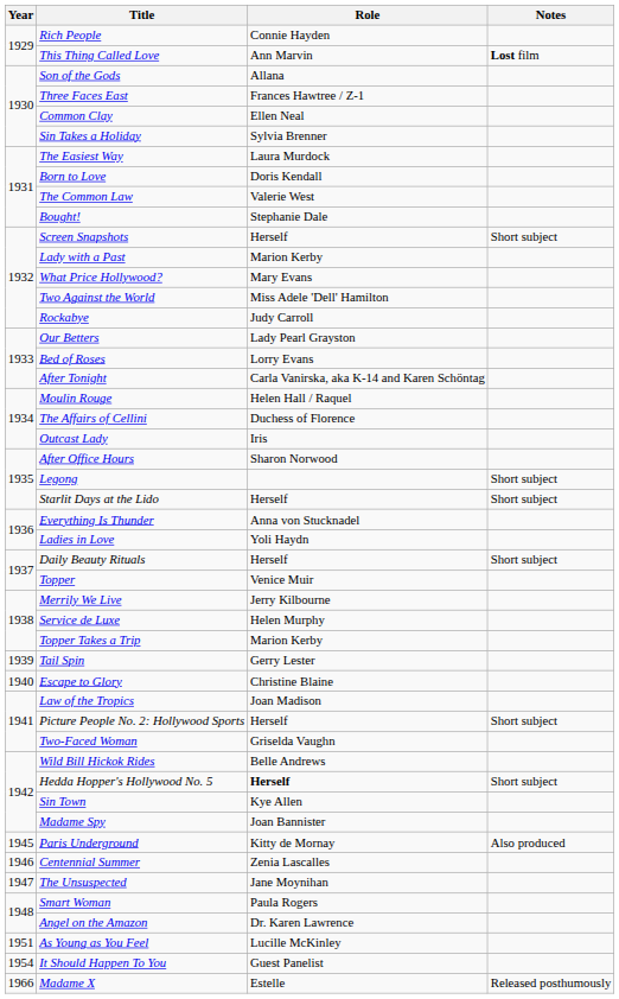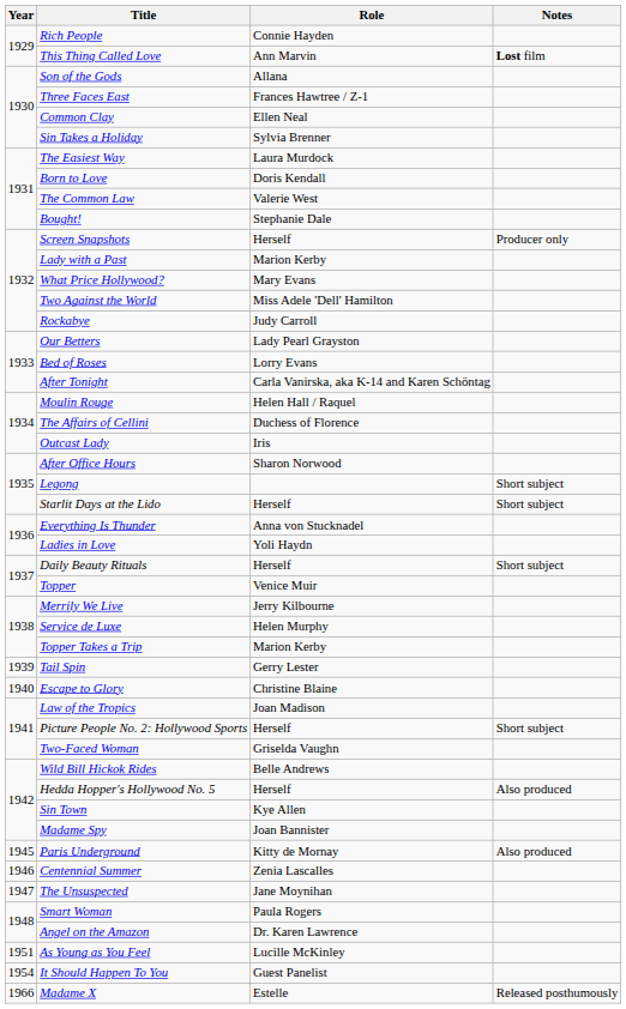 <table class="wikitable sortable">
 <tr>
 <th>Year</th>
 <th>Title</th>
 <th>Role</th>
 <th class="unsortable">Notes</th>
 </tr>
 <tr>
 <td rowspan=2>1929</td>
 <td><em><a href='#'>Rich People</a></em></td>
 <td>Connie Hayden</td>
 <td></td>
 </tr>
 <tr>
 <td><em><a href='#'>This Thing Called Love</a></em></td>
 <td>Ann Marvin</td>
 <td><strong>Lost</strong> film</td>
 </tr>
 <tr>
 <td rowspan=4>1930</td>
 <td><em><a href='#'>Son of the Gods</a></em></td>
 <td>Allana</td>
 <td></td>
 </tr>
 <tr>
 <td><em><a href='#'>Three Faces East</a></em></td>
 <td>Frances Hawtree / Z-1</td>
 <td></td>
 </tr>
 <tr>
 <td><em><a href='#'>Common Clay</a></em></td>
 <td>Ellen Neal</td>
 <td></td>
 </tr>
 <tr>
 <td><em><a href='#'>Sin Takes a Holiday</a></em></td>
 <td>Sylvia Brenner</td>
 <td></td>
 </tr>
 <tr>
 <td rowspan=4>1931</td>
 <td><em><a href='#'>The Easiest Way</a></em></td>
 <td>Laura Murdock</td>
 <td></td>
 </tr>
 <tr>
 <td><em><a href='#'>Born to Love</a></em></td>
 <td>Doris Kendall</td>
 <td></td>
 </tr>
 <tr>
 <td><em><a href='#'>The Common Law</a></em></td>
 <td>Valerie West</td>
 <td></td>
 </tr>
 <tr>
 <td><em><a href='#'>Bought!</a></em></td>
 <td>Stephanie Dale</td>
 <td></td>
 </tr>
 <tr>
 <td rowspan=5>1932</td>
 <td><em><a href='#'>Screen Snapshots</a></em></td>
 <td>Herself</td>
-<td>Short subject</td>
+<td>Producer only</td>
 </tr>
 <tr>
 <td><em><a href='#'>Lady with a Past</a></em></td>
 <td>Marion Kerby</td>
 <td></td>
 </tr>
 <tr>
 <td><em><a href='#'>What Price Hollywood?</a></em></td>
 <td>Mary Evans</td>
 <td></td>
 </tr>
 <tr>
 <td><em><a href='#'>Two Against the World</a></em></td>
 <td>Miss Adele 'Dell' Hamilton</td>
 <td></td>
 </tr>
 <tr>
 <td><em><a href='#'>Rockabye</a></em></td>
 <td>Judy Carroll</td>
 <td></td>
 </tr>
 <tr>
 <td rowspan=3>1933</td>
 <td><em><a href='#'>Our Betters</a></em></td>
 <td>Lady Pearl Grayston</td>
 <td></td>
 </tr>
 <tr>
 <td><em><a href='#'>Bed of Roses</a></em></td>
 <td>Lorry Evans</td>
 <td></td>
 </tr>
 <tr>
 <td><em><a href='#'>After Tonight</a></em></td>
 <td>Carla Vanirska, aka K-14 and Karen Schöntag</td>
 <td></td>
 </tr>
 <tr>
 <td rowspan=3>1934</td>
 <td><em><a href='#'>Moulin Rouge</a></em></td>
 <td>Helen Hall / Raquel</td>
 <td></td>
 </tr>
 <tr>
 <td><em><a href='#'>The Affairs of Cellini</a></em></td>
 <td>Duchess of Florence</td>
 <td></td>
 </tr>
 <tr>
 <td><em><a href='#'>Outcast Lady</a></em></td>
 <td>Iris</td>
 <td></td>
 </tr>
 <tr>
 <td rowspan=3>1935</td>
 <td><em><a href='#'>After Office Hours</a></em></td>
 <td>Sharon Norwood</td>
 <td></td>
 </tr>
 <tr>
 <td><em><a href='#'>Legong</a></em></td>
 <td></td>
 <td>Short subject</td>
 </tr>
 <tr>
 <td><em>Starlit Days at the Lido</em></td>
 <td>Herself</td>
 <td>Short subject</td>
 </tr>
 <tr>
 <td rowspan=2>1936</td>
 <td><em><a href='#'>Everything Is Thunder</a></em></td>
 <td>Anna von Stucknadel</td>
 <td></td>
 </tr>
 <tr>
 <td><em><a href='#'>Ladies in Love</a></em></td>
 <td>Yoli Haydn</td>
 <td></td>
 </tr>
 <tr>
 <td rowspan=2>1937</td>
 <td><em>Daily Beauty Rituals</em></td>
 <td>Herself</td>
 <td>Short subject</td>
 </tr>
 <tr>
 <td><em><a href='#'>Topper</a></em></td>
 <td>Venice Muir</td>
 <td></td>
 </tr>
 <tr>
 <td rowspan=3>1938</td>
 <td><em><a href='#'>Merrily We Live</a></em></td>
 <td>Jerry Kilbourne</td>
 <td></td>
 </tr>
 <tr>
 <td><em><a href='#'>Service de Luxe</a></em></td>
 <td>Helen Murphy</td>
 <td></td>
 </tr>
 <tr>
 <td><em><a href='#'>Topper Takes a Trip</a></em></td>
 <td>Marion Kerby</td>
 <td></td>
 </tr>
 <tr>
 <td>1939</td>
 <td><em><a href='#'>Tail Spin</a></em></td>
 <td>Gerry Lester</td>
 <td></td>
 </tr>
 <tr>
 <td>1940</td>
 <td><em><a href='#'>Escape to Glory</a></em></td>
 <td>Christine Blaine</td>
 <td></td>
 </tr>
 <tr>
 <td rowspan=3>1941</td>
 <td><em><a href='#'>Law of the Tropics</a></em></td>
 <td>Joan Madison</td>
 <td></td>
 </tr>
 <tr>
 <td><em>Picture People No. 2: Hollywood Sports</em></td>
 <td>Herself</td>
 <td>Short subject</td>
 </tr>
 <tr>
 <td><em><a href='#'>Two-Faced Woman</a></em></td>
 <td>Griselda Vaughn</td>
 <td></td>
 </tr>
 <tr>
 <td rowspan=4>1942</td>
 <td><em><a href='#'>Wild Bill Hickok Rides</a></em></td>
 <td>Belle Andrews</td>
 <td></td>
 </tr>
 <tr>
 <td><em>Hedda Hopper's Hollywood No. 5</em></td>
-<td><strong>Herself</strong></td>
-<td>Short subject</td>
+<td>Herself</td>
+<td>Also produced</td>
 </tr>
 <tr>
 <td><em><a href='#'>Sin Town</a></em></td>
 <td>Kye Allen</td>
 <td></td>
 </tr>
 <tr>
 <td><em><a href='#'>Madame Spy</a></em></td>
 <td>Joan Bannister</td>
 <td></td>
 </tr>
 <tr>
 <td>1945</td>
 <td><em><a href='#'>Paris Underground</a></em></td>
 <td>Kitty de Mornay</td>
 <td>Also produced</td>
 </tr>
 <tr>
 <td>1946</td>
 <td><em><a href='#'>Centennial Summer</a></em></td>
 <td>Zenia Lascalles</td>
 <td></td>
 </tr>
 <tr>
 <td>1947</td>
 <td><em><a href='#'>The Unsuspected</a></em></td>
 <td>Jane Moynihan</td>
 <td></td>
 </tr>
 <tr>
 <td rowspan=2>1948</td>
 <td><em><a href='#'>Smart Woman</a></em></td>
 <td>Paula Rogers</td>
 <td></td>
 </tr>
 <tr>
 <td><em><a href='#'>Angel on the Amazon</a></em></td>
 <td>Dr. Karen Lawrence</td>
 <td></td>
 </tr>
 <tr>
 <td>1951</td>
 <td><em><a href='#'>As Young as You Feel</a></em></td>
 <td>Lucille McKinley</td>
 <td></td>
 </tr>
 <tr>
 <td>1954</td>
 <td><em><a href='#'>It Should Happen To You</a></em></td>
 <td>Guest Panelist</td>
 <td></td>
 </tr>
 <tr>
 <td>1966</td>
 <td><em><a href='#'>Madame X</a></em></td>
 <td>Estelle</td>
 <td>Released posthumously</td>
 </tr>
 </table>
